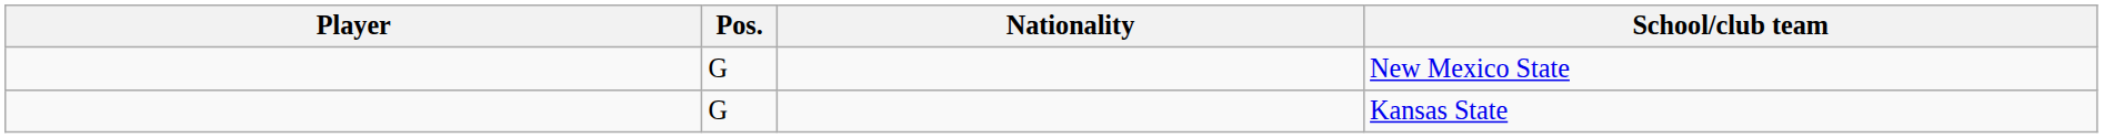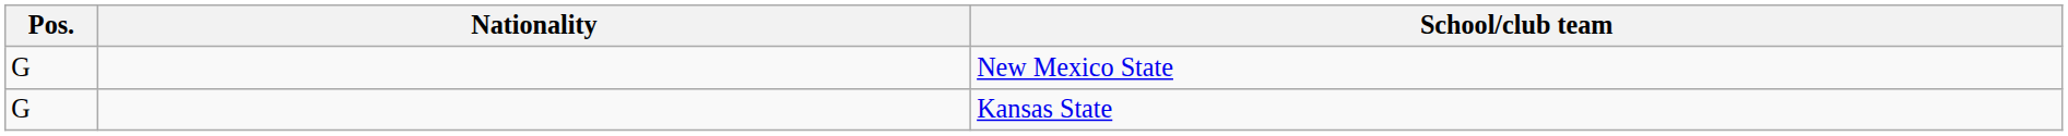 <table class="wikitable sortable sortable">
 <tr>
-<th style="width:19%;">Player</th>
 <th style="width:1%;">Pos.</th>
 <th style="width:16%;">Nationality</th>
 <th style="width:20%;">School/club team</th>
 </tr>
 <tr>
-<td></td>
 <td>G</td>
 <td></td>
 <td><a href='#'>New Mexico State</a> </td>
 </tr>
 <tr>
-<td></td>
 <td>G</td>
 <td></td>
 <td><a href='#'>Kansas State</a> </td>
 </tr>
 </table>
